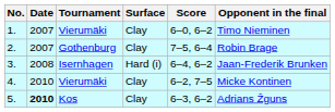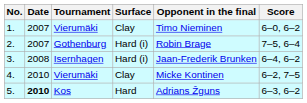 <table class="wikitable">
 <tr>
 <th>No.</th>
 <th>Date</th>
 <th>Tournament</th>
 <th>Surface</th>
+<th>Opponent in the final</th>
 <th>Score</th>
-<th>Opponent in the final</th>
 </tr>
 <tr style="background:#cffcff;">
 <td>1.</td>
 <td>2007</td>
 <td><a href='#'>Vierumäki</a></td>
 <td>Clay</td>
+<td> <a href='#'>Timo Nieminen</a></td>
 <td>6–0, 6–2</td>
-<td> <a href='#'>Timo Nieminen</a></td>
 </tr>
 <tr style="background:#cffcff;">
 <td>2.</td>
 <td>2007</td>
 <td><a href='#'>Gothenburg</a></td>
-<td>Clay</td>
+<td>Hard (i)</td>
+<td> <a href='#'>Robin Brage</a></td>
 <td>7–5, 6–4</td>
-<td> <a href='#'>Robin Brage</a></td>
 </tr>
 <tr style="background:#cffcff;">
 <td>3.</td>
 <td>2008</td>
 <td><a href='#'>Isernhagen</a></td>
 <td>Hard (i)</td>
+<td> <a href='#'>Jaan-Frederik Brunken</a></td>
 <td>6–4, 6–2</td>
-<td> <a href='#'>Jaan-Frederik Brunken</a></td>
 </tr>
 <tr style="background:#cffcff;">
 <td>4.</td>
 <td>2010</td>
 <td><a href='#'>Vierumäki</a></td>
 <td>Clay</td>
+<td> <a href='#'>Micke Kontinen</a></td>
 <td>6–2, 7–5</td>
-<td> <a href='#'>Micke Kontinen</a></td>
 </tr>
 <tr style="background:#cffcff;">
 <td>5.</td>
 <td><strong>2010</strong></td>
 <td><a href='#'>Kos</a></td>
-<td>Clay</td>
+<td>Hard</td>
+<td> <a href='#'>Adrians Žguns</a></td>
 <td>6–3, 6–2</td>
-<td> <a href='#'>Adrians Žguns</a></td>
 </tr>
 </table>
